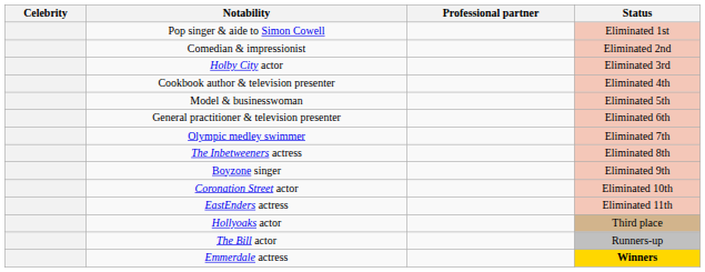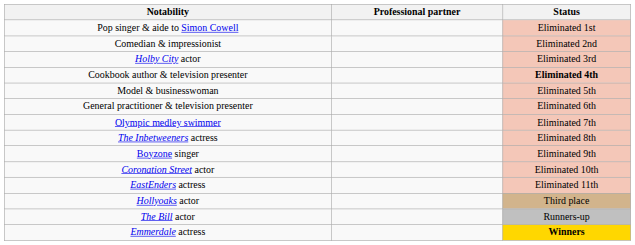 <table class="wikitable sortable" style="text-align:center; width:80%">
 <tr>
-<th scope="col">Celebrity</th>
 <th scope="col" class="unsortable">Notability</th>
 <th scope="col">Professional partner</th>
 <th scope="col">Status</th>
 </tr>
 <tr>
-<th scope="row"></th>
 <td>Pop singer & aide to <a href='#'>Simon Cowell</a></td>
 <td></td>
 <td bgcolor="f4c7b8">Eliminated 1st</td>
 </tr>
 <tr>
-<th scope="row"></th>
 <td>Comedian & impressionist</td>
 <td></td>
 <td bgcolor="f4c7b8">Eliminated 2nd</td>
 </tr>
 <tr>
-<th scope="row"></th>
 <td><em><a href='#'>Holby City</a></em> actor</td>
 <td></td>
 <td bgcolor="f4c7b8">Eliminated 3rd</td>
 </tr>
 <tr>
-<th scope="row"></th>
 <td>Cookbook author & television presenter</td>
 <td></td>
-<td bgcolor="f4c7b8">Eliminated 4th</td>
+<td bgcolor="f4c7b8"><strong>Eliminated 4th</strong></td>
 </tr>
 <tr>
-<th scope="row"></th>
 <td>Model & businesswoman</td>
 <td></td>
 <td bgcolor="f4c7b8">Eliminated 5th</td>
 </tr>
 <tr>
-<th scope="row"></th>
 <td>General practitioner & television presenter</td>
 <td></td>
 <td bgcolor="f4c7b8">Eliminated 6th</td>
 </tr>
 <tr>
-<th scope="row"></th>
 <td><a href='#'>Olympic medley swimmer</a></td>
 <td></td>
 <td bgcolor="f4c7b8">Eliminated 7th</td>
 </tr>
 <tr>
-<th scope="row"></th>
 <td><em><a href='#'>The Inbetweeners</a></em> actress</td>
 <td></td>
 <td bgcolor="f4c7b8">Eliminated 8th</td>
 </tr>
 <tr>
-<th scope="row"></th>
 <td><a href='#'>Boyzone</a> singer</td>
 <td></td>
 <td bgcolor="f4c7b8">Eliminated 9th</td>
 </tr>
 <tr>
-<th scope="row"></th>
 <td><em><a href='#'>Coronation Street</a></em> actor</td>
 <td></td>
 <td bgcolor="f4c7b8">Eliminated 10th</td>
 </tr>
 <tr>
-<th scope="row"></th>
 <td><em><a href='#'>EastEnders</a></em> actress</td>
 <td></td>
 <td bgcolor="f4c7b8">Eliminated 11th</td>
 </tr>
 <tr>
-<th scope="row"></th>
 <td><em><a href='#'>Hollyoaks</a></em> actor</td>
 <td></td>
 <td bgcolor="tan">Third place</td>
 </tr>
 <tr>
-<th scope="row"></th>
 <td><em><a href='#'>The Bill</a></em> actor</td>
 <td></td>
 <td bgcolor="silver">Runners-up</td>
 </tr>
 <tr>
-<th scope="row"></th>
 <td><em><a href='#'>Emmerdale</a></em> actress</td>
 <td></td>
 <td bgcolor="gold"><strong>Winners</strong></td>
 </tr>
 </table>
